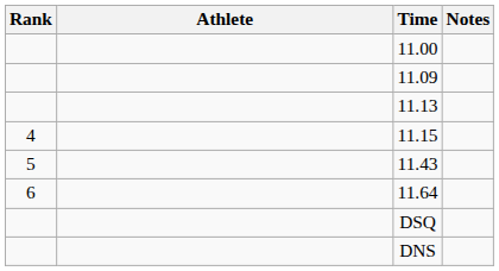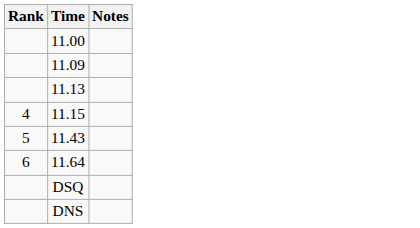 <table class="wikitable" style="text-align:center">
 <tr>
 <th>Rank</th>
-<th Style="width:18em">Athlete</th>
 <th>Time</th>
 <th>Notes</th>
 </tr>
 <tr>
 <td></td>
-<td style="text-align:left"></td>
 <td>11.00</td>
 <td></td>
 </tr>
 <tr>
 <td></td>
-<td style="text-align:left"></td>
 <td>11.09</td>
 <td></td>
 </tr>
 <tr>
 <td></td>
-<td style="text-align:left"></td>
 <td>11.13</td>
 <td></td>
 </tr>
 <tr>
 <td>4</td>
-<td style="text-align:left"></td>
 <td>11.15</td>
 <td></td>
 </tr>
 <tr>
 <td>5</td>
-<td style="text-align:left"></td>
 <td>11.43</td>
 <td></td>
 </tr>
 <tr>
 <td>6</td>
-<td style="text-align:left"></td>
 <td>11.64</td>
 <td></td>
 </tr>
 <tr>
 <td></td>
-<td style="text-align:left"></td>
 <td>DSQ</td>
 <td></td>
 </tr>
 <tr>
 <td></td>
-<td style="text-align:left"></td>
 <td>DNS</td>
 <td></td>
 </tr>
 </table>
